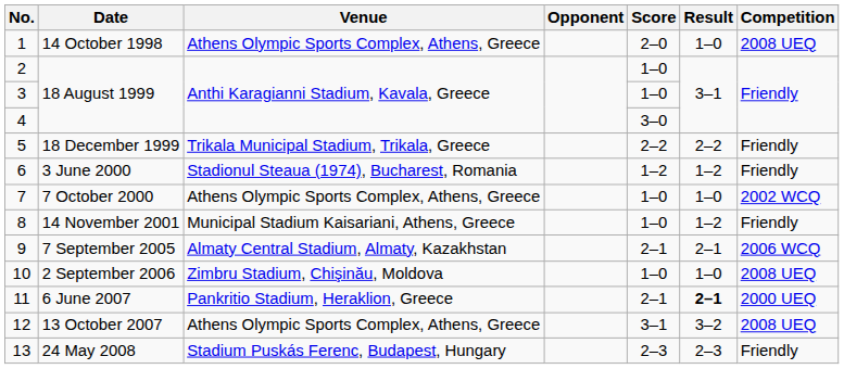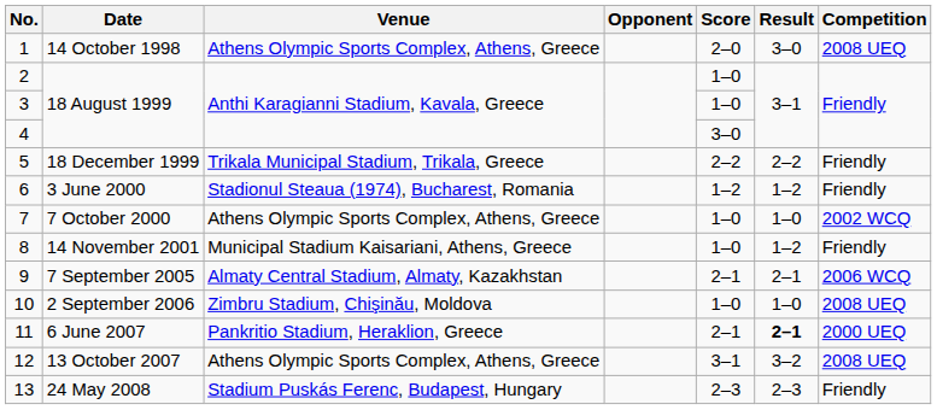 <table class="wikitable sortable">
 <tr>
 <th scope="col">No.</th>
 <th scope="col">Date</th>
 <th scope="col">Venue</th>
 <th scope="col">Opponent</th>
 <th scope="col">Score</th>
 <th scope="col">Result</th>
 <th scope="col">Competition</th>
 </tr>
 <tr>
 <td align="center">1</td>
 <td>14 October 1998</td>
 <td><a href='#'>Athens Olympic Sports Complex</a>, <a href='#'>Athens</a>, Greece</td>
 <td></td>
 <td align="center">2–0</td>
-<td align="center">1–0</td>
+<td align="center">3–0</td>
 <td><a href='#'>2008 UEQ</a></td>
 </tr>
 <tr>
 <td align="center">2</td>
 <td rowspan="3">18 August 1999</td>
 <td rowspan="3"><a href='#'>Anthi Karagianni Stadium</a>, <a href='#'>Kavala</a>, Greece</td>
 <td rowspan="3"></td>
 <td align="center">1–0</td>
 <td rowspan="3" align="center">3–1</td>
 <td rowspan="3"><a href='#'>Friendly</a></td>
 </tr>
 <tr>
 <td align="center">3</td>
 <td align="center">1–0</td>
 </tr>
 <tr>
 <td align="center">4</td>
 <td align="center">3–0</td>
 </tr>
 <tr>
 <td align="center">5</td>
 <td>18 December 1999</td>
 <td><a href='#'>Trikala Municipal Stadium</a>, <a href='#'>Trikala</a>, Greece</td>
 <td></td>
 <td align="center">2–2</td>
 <td align="center">2–2</td>
 <td>Friendly</td>
 </tr>
 <tr>
 <td align="center">6</td>
 <td>3 June 2000</td>
 <td><a href='#'>Stadionul Steaua (1974)</a>, <a href='#'>Bucharest</a>, Romania</td>
 <td></td>
 <td align="center">1–2</td>
 <td align="center">1–2</td>
 <td>Friendly</td>
 </tr>
 <tr>
 <td align="center">7</td>
 <td>7 October 2000</td>
 <td>Athens Olympic Sports Complex, Athens, Greece</td>
 <td></td>
 <td align="center">1–0</td>
 <td align="center">1–0</td>
 <td><a href='#'>2002 WCQ</a></td>
 </tr>
 <tr>
 <td align="center">8</td>
 <td>14 November 2001</td>
 <td>Municipal Stadium Kaisariani, Athens, Greece</td>
 <td></td>
 <td align="center">1–0</td>
 <td align="center">1–2</td>
 <td>Friendly</td>
 </tr>
 <tr>
 <td align="center">9</td>
 <td>7 September 2005</td>
 <td><a href='#'>Almaty Central Stadium</a>, <a href='#'>Almaty</a>, Kazakhstan</td>
 <td></td>
 <td align="center">2–1</td>
 <td align="center">2–1</td>
 <td><a href='#'>2006 WCQ</a></td>
 </tr>
 <tr>
 <td align="center">10</td>
 <td>2 September 2006</td>
 <td><a href='#'>Zimbru Stadium</a>, <a href='#'>Chişinău</a>, Moldova</td>
 <td></td>
 <td align="center">1–0</td>
 <td align="center">1–0</td>
 <td><a href='#'>2008 UEQ</a></td>
 </tr>
 <tr>
 <td align="center">11</td>
 <td>6 June 2007</td>
 <td><a href='#'>Pankritio Stadium</a>, <a href='#'>Heraklion</a>, Greece</td>
 <td></td>
 <td align="center">2–1</td>
 <td align="center"><strong>2–1</strong></td>
 <td><a href='#'>2000 UEQ</a></td>
 </tr>
 <tr>
 <td align="center">12</td>
 <td>13 October 2007</td>
 <td>Athens Olympic Sports Complex, Athens, Greece</td>
 <td></td>
 <td align="center">3–1</td>
 <td align="center">3–2</td>
 <td><a href='#'>2008 UEQ</a></td>
 </tr>
 <tr>
 <td align="center">13</td>
 <td>24 May 2008</td>
 <td><a href='#'>Stadium Puskás Ferenc</a>, <a href='#'>Budapest</a>, Hungary</td>
 <td></td>
 <td align="center">2–3</td>
 <td align="center">2–3</td>
 <td>Friendly</td>
 </tr>
 </table>
